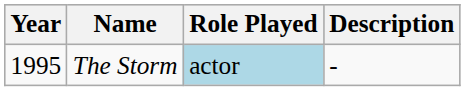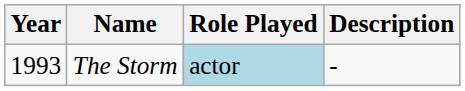 <table class="wikitable">
 <tr>
 <th>Year</th>
 <th>Name</th>
 <th>Role Played</th>
 <th>Description</th>
 </tr>
 <tr>
-<td>1995</td>
+<td>1993</td>
 <td><em> The Storm </em></td>
 <td style="background: lightblue;">actor</td>
 <td>-</td>
 </tr>
 </table>
